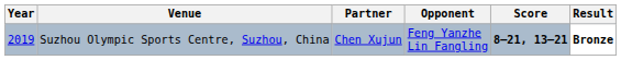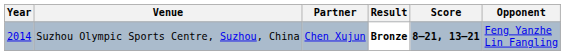 <table class="sortable wikitable" style="font-size: 90%;">
 <tr>
 <th>Year</th>
 <th>Venue</th>
 <th>Partner</th>
+<th>Result</th>
+<th>Score</th>
 <th>Opponent</th>
-<th>Score</th>
-<th>Result</th>
 </tr>
 <tr style="background:#AABBCC">
-<td align="center"><a href='#'>2019</a></td>
+<td align="center"><a href='#'>2014</a></td>
 <td align="left">Suzhou Olympic Sports Centre, <a href='#'>Suzhou</a>, China</td>
 <td align="left"> <a href='#'>Chen Xujun</a></td>
+<td style="text-align:left; background:white"> <strong>Bronze</strong></td>
+<td align="left"><strong>8–21, 13–21</strong></td>
 <td align="left"> <a href='#'>Feng Yanzhe</a><br> <a href='#'>Lin Fangling</a></td>
-<td align="left"><strong>8–21, 13–21</strong></td>
-<td style="text-align:left; background:white"> <strong>Bronze</strong></td>
 </tr>
 </table>
